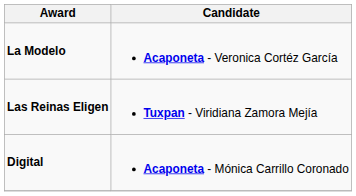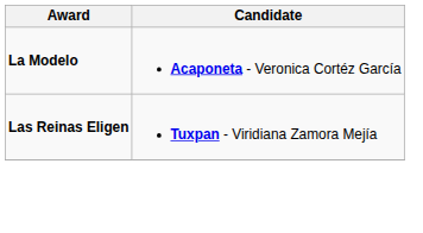 <table class="wikitable">
 <tr>
 <th>Award</th>
 <th>Candidate</th>
 </tr>
 <tr>
 <td><strong>La Modelo</strong></td>
 <td><br><ul><li><strong><a href='#'>Acaponeta</a></strong> - Veronica Cortéz García</li></ul></td>
 </tr>
 <tr>
 <td><strong>Las Reinas Eligen</strong></td>
 <td><br><ul><li><strong><a href='#'>Tuxpan</a></strong> - Viridiana Zamora Mejía</li></ul></td>
 </tr>
 <tr>
-<td><strong>Digital</strong></td>
-<td><br><ul><li><strong><a href='#'>Acaponeta</a></strong> - Mónica Carrillo Coronado</li></ul></td>
-</tr>
-<tr>
 </tr>
 </table>
